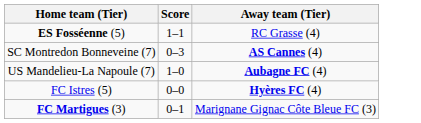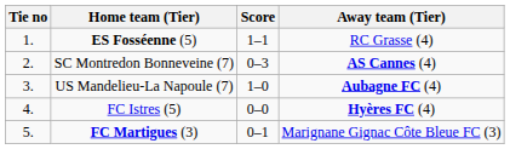 <table class="wikitable" style="text-align: center">
 <tr>
+<th>Tie no</th>
 <th>Home team (Tier)</th>
 <th>Score</th>
 <th>Away team (Tier)</th>
 </tr>
 <tr>
+<td>1.</td>
 <td><strong>ES Fosséenne</strong> (5)</td>
 <td>1–1 </td>
 <td><a href='#'>RC Grasse</a> (4)</td>
 </tr>
 <tr>
+<td>2.</td>
 <td>SC Montredon Bonneveine (7)</td>
 <td>0–3</td>
 <td><strong><a href='#'>AS Cannes</a></strong> (4)</td>
 </tr>
 <tr>
+<td>3.</td>
 <td>US Mandelieu-La Napoule (7)</td>
 <td>1–0</td>
 <td><strong><a href='#'>Aubagne FC</a></strong> (4)</td>
 </tr>
 <tr>
+<td>4.</td>
 <td><a href='#'>FC Istres</a> (5)</td>
 <td>0–0 </td>
 <td><strong><a href='#'>Hyères FC</a></strong> (4)</td>
 </tr>
 <tr>
+<td>5.</td>
 <td><strong><a href='#'>FC Martigues</a></strong> (3)</td>
 <td>0–1</td>
 <td><a href='#'>Marignane Gignac Côte Bleue FC</a> (3)</td>
 </tr>
 </table>
